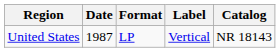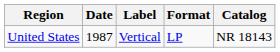 <table class="wikitable">
 <tr>
 <th>Region</th>
 <th>Date</th>
+<th>Label</th>
 <th>Format</th>
-<th>Label</th>
 <th>Catalog</th>
 </tr>
 <tr>
 <td><a href='#'>United States</a></td>
 <td>1987</td>
+<td><a href='#'>Vertical</a></td>
 <td><a href='#'>LP</a></td>
-<td><a href='#'>Vertical</a></td>
 <td>NR 18143</td>
 </tr>
 </table>
